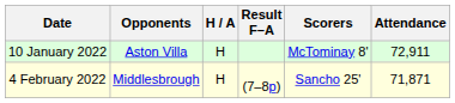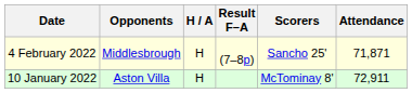 <table class="wikitable" style="text-align:center">
 <tr>
 <th>Date</th>
 <th>Opponents</th>
 <th>H / A</th>
 <th>Result<br>F–A</th>
 <th>Scorers</th>
 <th>Attendance</th>
 </tr>
+<tr bgcolor="#ffffdd">
+<td>4 February 2022</td>
+<td><a href='#'>Middlesbrough</a></td>
+<td>H</td>
+<td> <br>(7–8<a href='#'>p</a>)</td>
+<td><a href='#'>Sancho</a> 25'</td>
+<td>71,871</td>
+</tr>
 <tr bgcolor="#ddffdd">
 <td>10 January 2022</td>
 <td><a href='#'>Aston Villa</a></td>
 <td>H</td>
 <td></td>
 <td><a href='#'>McTominay</a> 8'</td>
 <td>72,911</td>
 </tr>
-<tr bgcolor="#ffffdd">
-<td>4 February 2022</td>
-<td><a href='#'>Middlesbrough</a></td>
-<td>H</td>
-<td> <br>(7–8<a href='#'>p</a>)</td>
-<td><a href='#'>Sancho</a> 25'</td>
-<td>71,871</td>
-</tr>
 </table>
